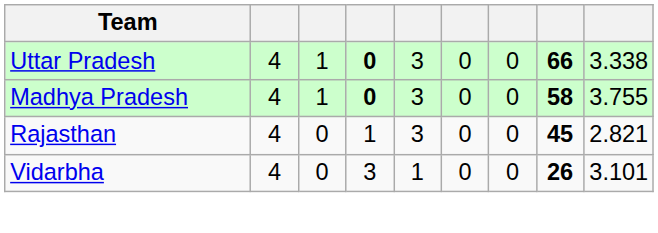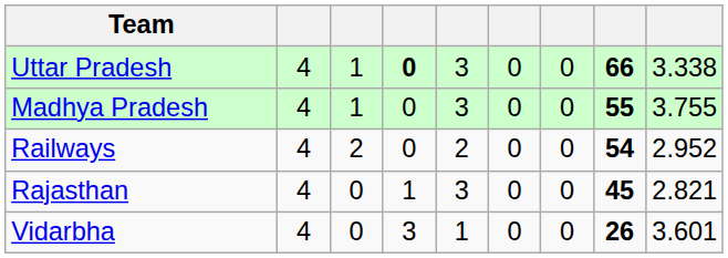 <table class="wikitable" style="text-align:center">
 <tr>
 <th style="width:160px">Team</th>
 <th style="width:25px"></th>
 <th style="width:25px"></th>
 <th style="width:25px"></th>
 <th style="width:25px"></th>
 <th style="width:25px"></th>
 <th style="width:25px"></th>
 <th style="width:25px"></th>
 <th style="width:25px;"></th>
 </tr>
 <tr style="background:#cfc;">
 <td style="text-align:left"><a href='#'>Uttar Pradesh</a></td>
 <td>4</td>
 <td>1</td>
 <td><strong>0</strong></td>
 <td>3</td>
 <td>0</td>
 <td>0</td>
 <td><strong>66</strong></td>
 <td>3.338</td>
 </tr>
 <tr style="background:#cfc;">
 <td style="text-align:left"><a href='#'>Madhya Pradesh</a></td>
 <td>4</td>
 <td>1</td>
-<td><strong>0</strong></td>
+<td>0</td>
 <td>3</td>
 <td>0</td>
 <td>0</td>
-<td><strong>58</strong></td>
+<td><strong>55</strong></td>
 <td>3.755</td>
+</tr>
+<tr>
+<td style="text-align:left"><a href='#'>Railways</a></td>
+<td>4</td>
+<td>2</td>
+<td>0</td>
+<td>2</td>
+<td>0</td>
+<td>0</td>
+<td><strong>54</strong></td>
+<td>2.952</td>
 </tr>
 <tr>
 <td style="text-align:left"><a href='#'>Rajasthan</a></td>
 <td>4</td>
 <td>0</td>
 <td>1</td>
 <td>3</td>
 <td>0</td>
 <td>0</td>
 <td><strong>45</strong></td>
 <td>2.821</td>
 </tr>
 <tr>
 <td style="text-align:left"><a href='#'>Vidarbha</a></td>
 <td>4</td>
 <td>0</td>
 <td>3</td>
 <td>1</td>
 <td>0</td>
 <td>0</td>
 <td><strong>26</strong></td>
-<td>3.101</td>
+<td>3.601</td>
 </tr>
 </table>
